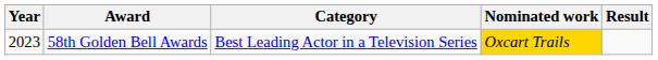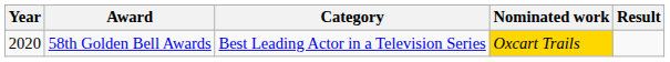 <table class="wikitable sortable">
 <tr>
 <th>Year</th>
 <th>Award</th>
 <th>Category</th>
 <th>Nominated work</th>
 <th>Result</th>
 </tr>
 <tr>
-<td>2023</td>
+<td>2020</td>
 <td><a href='#'>58th Golden Bell Awards</a></td>
 <td><a href='#'>Best Leading Actor in a Television Series</a></td>
 <td style="background: gold;"><em>Oxcart Trails</em></td>
 <td></td>
 </tr>
 </table>
